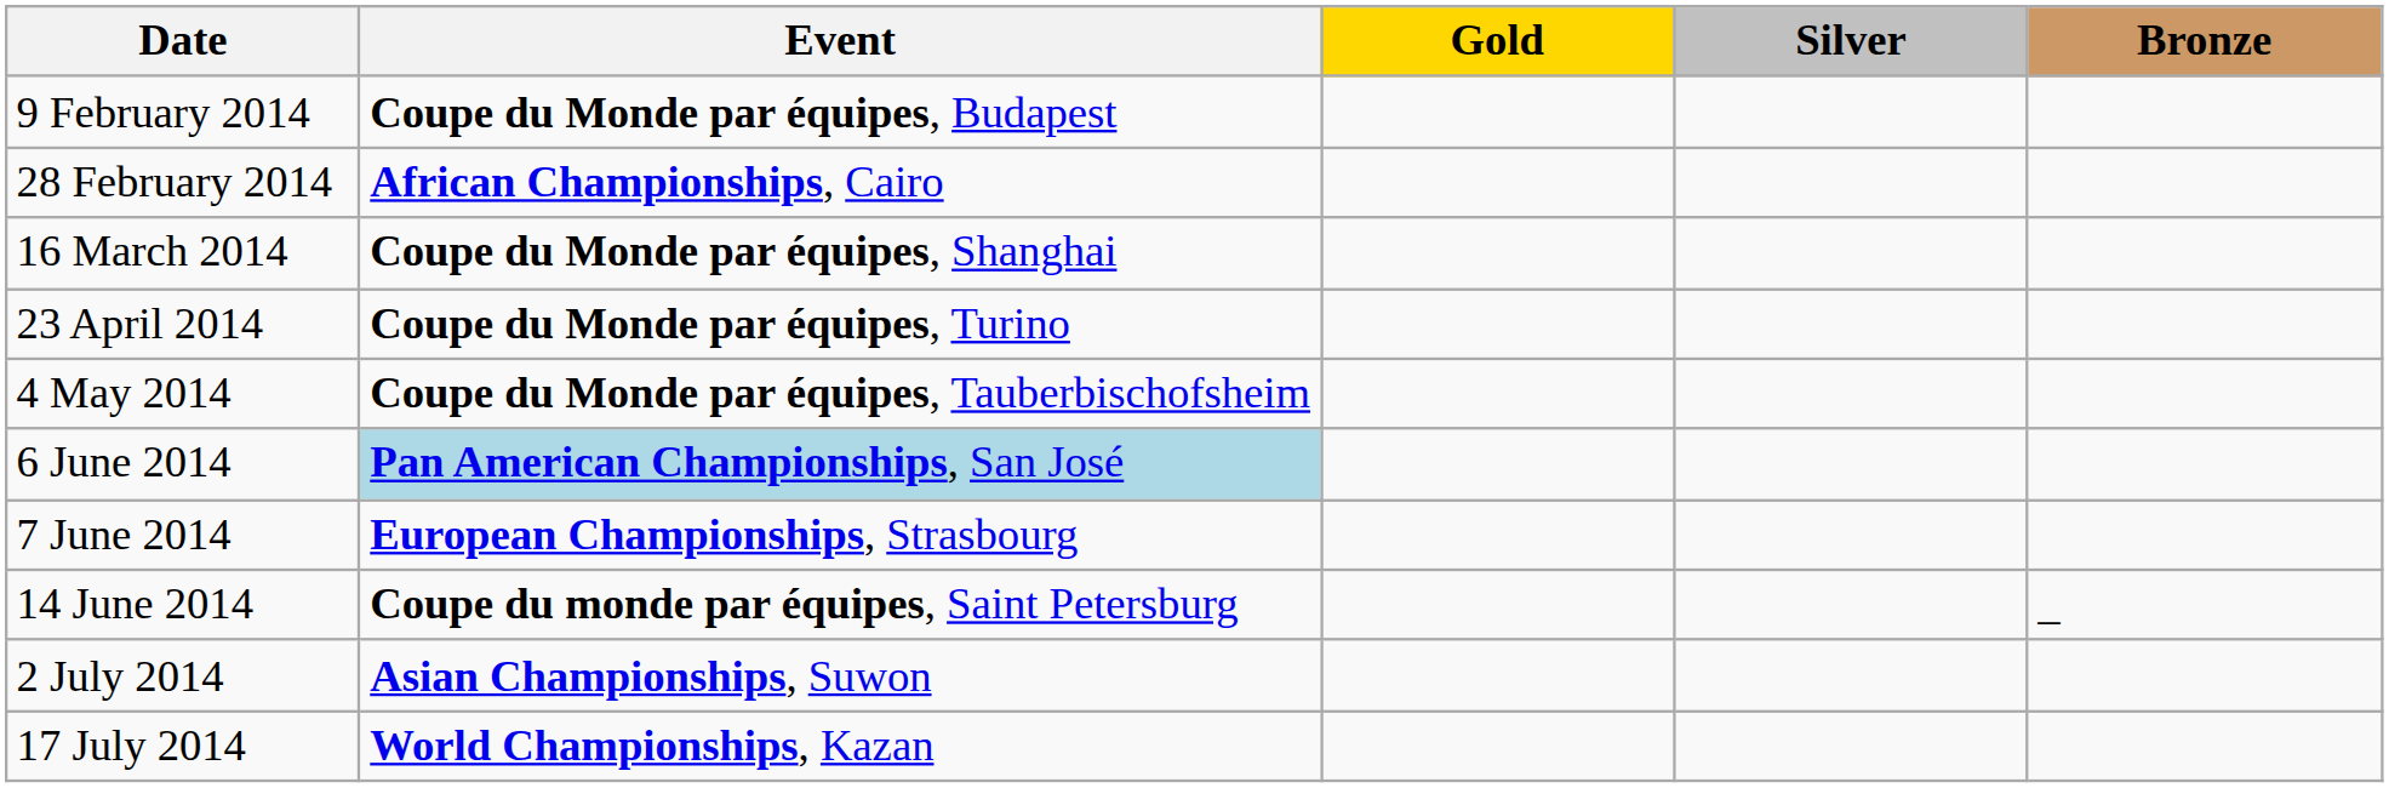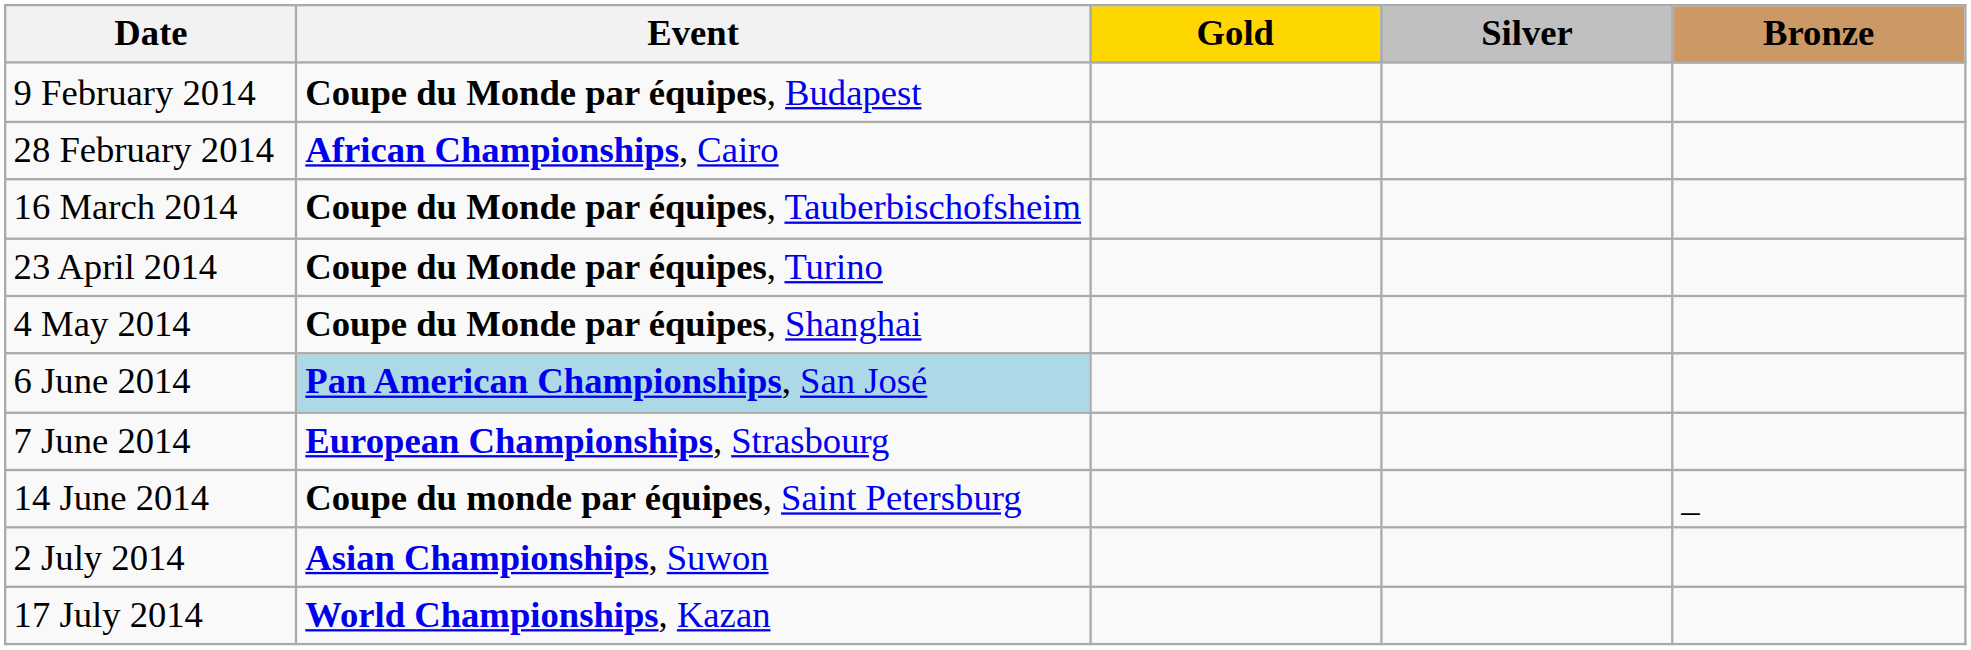 <table class="wikitable plainrowheaders" border="1" style="font-size:100%">
 <tr style="text-align:center; background-color:#efefef;">
 <th scope=col style="width:120px;">Date</th>
 <th scope=col>Event</th>
 <th scope=col style="width:120px; background: gold;">Gold</th>
 <th scope=col style="width:120px; background: silver;">Silver</th>
 <th scope=col style="width:120px; background: #cc9966;">Bronze</th>
 </tr>
 <tr>
 <td>9 February 2014</td>
 <td><strong>Coupe du Monde par équipes</strong>, <a href='#'>Budapest</a></td>
 <td></td>
 <td></td>
 <td></td>
 </tr>
 <tr>
 <td>28 February 2014</td>
 <td><strong><a href='#'>African Championships</a></strong>, <a href='#'>Cairo</a></td>
 <td></td>
 <td></td>
 <td></td>
 </tr>
 <tr>
 <td>16 March 2014</td>
-<td><strong>Coupe du Monde par équipes</strong>, <a href='#'>Shanghai</a></td>
+<td><strong>Coupe du Monde par équipes</strong>, <a href='#'>Tauberbischofsheim</a></td>
 <td></td>
 <td></td>
 <td></td>
 </tr>
 <tr>
 <td>23 April 2014</td>
 <td><strong>Coupe du Monde par équipes</strong>, <a href='#'>Turino</a></td>
 <td></td>
 <td></td>
 <td></td>
 </tr>
 <tr>
 <td>4 May 2014</td>
-<td><strong>Coupe du Monde par équipes</strong>, <a href='#'>Tauberbischofsheim</a></td>
+<td><strong>Coupe du Monde par équipes</strong>, <a href='#'>Shanghai</a></td>
 <td></td>
 <td></td>
 <td></td>
 </tr>
 <tr>
 <td>6 June 2014</td>
 <td style="background: lightblue;"><strong><a href='#'>Pan American Championships</a></strong>, <a href='#'>San José</a></td>
 <td></td>
 <td></td>
 <td></td>
 </tr>
 <tr>
 <td>7 June 2014</td>
 <td><strong><a href='#'>European Championships</a></strong>, <a href='#'>Strasbourg</a></td>
 <td></td>
 <td></td>
 <td></td>
 </tr>
 <tr>
 <td>14 June 2014</td>
 <td><strong>Coupe du monde par équipes</strong>, <a href='#'>Saint Petersburg</a></td>
 <td></td>
 <td></td>
 <td>_</td>
 </tr>
 <tr>
 <td>2 July 2014</td>
 <td><strong><a href='#'>Asian Championships</a></strong>, <a href='#'>Suwon</a></td>
 <td></td>
 <td></td>
 <td></td>
 </tr>
 <tr>
 <td>17 July 2014</td>
 <td><strong><a href='#'>World Championships</a></strong>, <a href='#'>Kazan</a></td>
 <td></td>
 <td></td>
 <td></td>
 </tr>
 </table>
